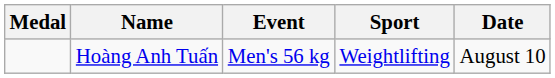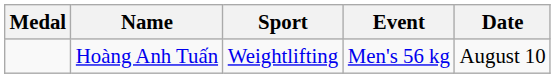 <table class="wikitable sortable" style="font-size:95%">
 <tr>
 <th>Medal</th>
 <th>Name</th>
+<th>Sport</th>
 <th>Event</th>
-<th>Sport</th>
 <th>Date</th>
 </tr>
 <tr>
 <td></td>
 <td><a href='#'>Hoàng Anh Tuấn</a></td>
+<td><a href='#'>Weightlifting</a></td>
 <td><a href='#'>Men's 56 kg</a></td>
-<td><a href='#'>Weightlifting</a></td>
 <td>August 10</td>
 </tr>
 </table>
